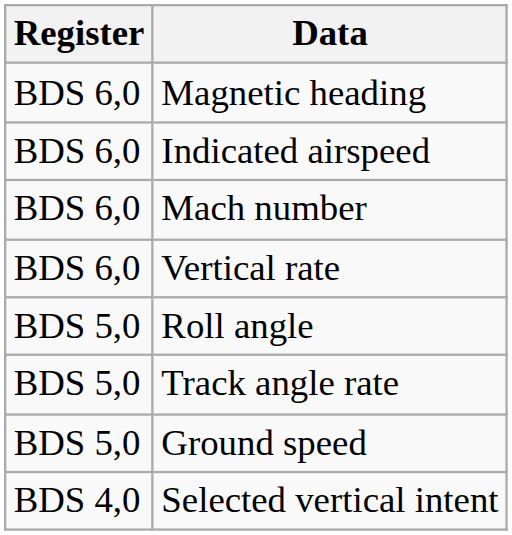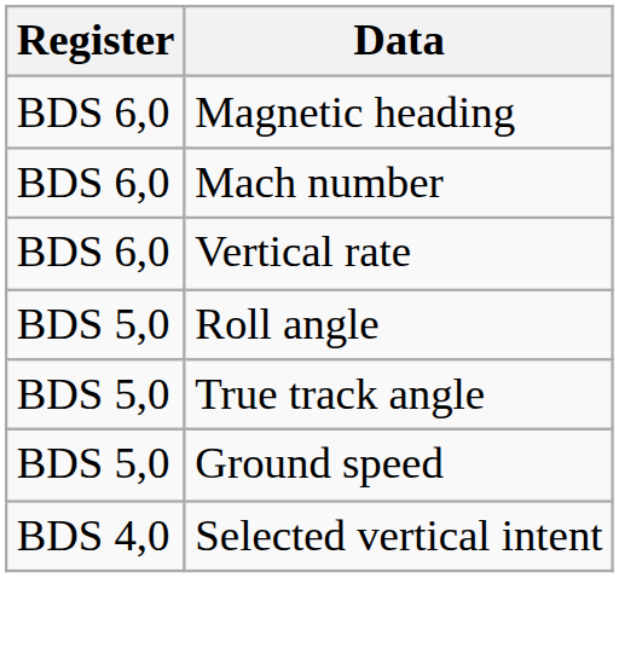 <table class="wikitable">
 <tr>
 <th>Register</th>
 <th>Data</th>
 </tr>
 <tr>
 <td>BDS 6,0</td>
 <td>Magnetic heading</td>
-</tr>
-<tr>
-<td>BDS 6,0</td>
-<td>Indicated airspeed</td>
 </tr>
 <tr>
 <td>BDS 6,0</td>
 <td>Mach number</td>
 </tr>
 <tr>
 <td>BDS 6,0</td>
 <td>Vertical rate</td>
 </tr>
 <tr>
 <td>BDS 5,0</td>
 <td>Roll angle</td>
 </tr>
 <tr>
 <td>BDS 5,0</td>
-<td>Track angle rate</td>
+<td>True track angle</td>
 </tr>
 <tr>
 <td>BDS 5,0</td>
 <td>Ground speed</td>
 </tr>
 <tr>
 <td>BDS 4,0</td>
 <td>Selected vertical intent</td>
 </tr>
 </table>
